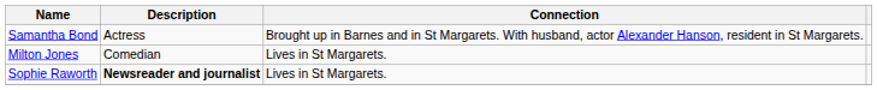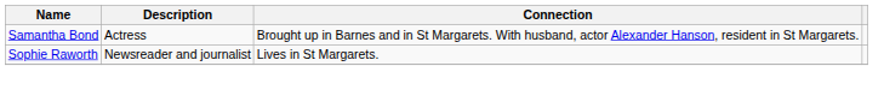 <table class="wikitable sortable">
 <tr>
 <th width=>Name</th>
 <th width=>Description</th>
 <th width=>Connection</th>
 <th width=></th>
 </tr>
 <tr>
 <td><a href='#'>Samantha Bond</a></td>
 <td>Actress</td>
 <td>Brought up in Barnes and in St Margarets. With husband, actor <a href='#'>Alexander Hanson</a>, resident in St Margarets.</td>
 <td></td>
 </tr>
 <tr>
-<td><a href='#'>Milton Jones</a></td>
-<td>Comedian</td>
-<td>Lives in St Margarets.</td>
-<td></td>
-</tr>
-<tr>
 <td><a href='#'>Sophie Raworth</a></td>
-<td><strong>Newsreader and journalist</strong></td>
+<td>Newsreader and journalist</td>
 <td>Lives in St Margarets.</td>
 <td></td>
 </tr>
 <tr>
 </tr>
 </table>
